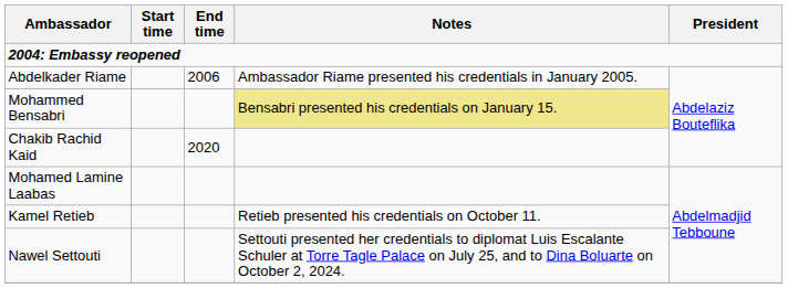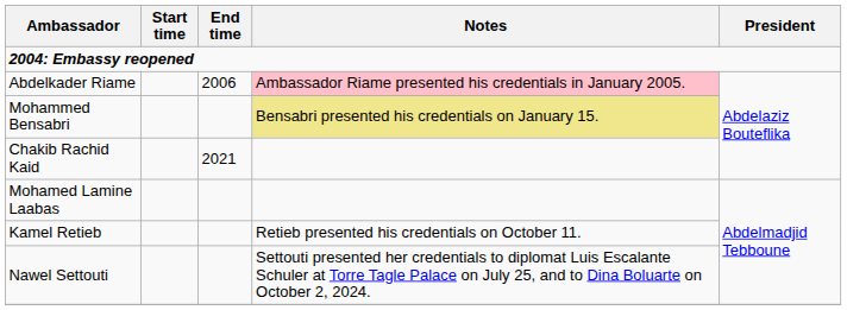 <table class="wikitable sortable"  text-align:center;">
 <tr>
 <th>Ambassador</th>
 <th>Start time</th>
 <th>End time</th>
 <th>Notes</th>
 <th>President</th>
 </tr>
 <tr>
 <td colspan=5><div><strong><em>2004:<strong> Embassy reopened<em></div></td>
 </tr>
 <tr>
 <td>Abdelkader Riame</td>
 <td></td>
 <td>2006</td>
-<td>Ambassador Riame presented his credentials in January 2005.</td>
+<td style="background: pink;">Ambassador Riame presented his credentials in January 2005.</td>
 <td rowspan=3><a href='#'>Abdelaziz Bouteflika</a></td>
 </tr>
 <tr>
 <td>Mohammed Bensabri</td>
 <td></td>
 <td></td>
 <td style="background: khaki;">Bensabri presented his credentials on January 15.</td>
 </tr>
 <tr>
 <td>Chakib Rachid Kaid</td>
 <td></td>
-<td>2020</td>
+<td>2021</td>
 <td></td>
 </tr>
 <tr>
 <td>Mohamed Lamine Laabas</td>
 <td></td>
 <td></td>
 <td></td>
 <td rowspan=3><a href='#'>Abdelmadjid Tebboune</a></td>
 </tr>
 <tr>
 <td>Kamel Retieb</td>
 <td></td>
 <td></td>
 <td>Retieb presented his credentials on October 11.</td>
 </tr>
 <tr>
 <td>Nawel Settouti</td>
 <td></td>
 <td></td>
 <td>Settouti presented her credentials to diplomat Luis Escalante Schuler at <a href='#'>Torre Tagle Palace</a> on July 25, and to <a href='#'>Dina Boluarte</a> on October 2, 2024.</td>
 </tr>
 <tr>
 </tr>
 </table>
